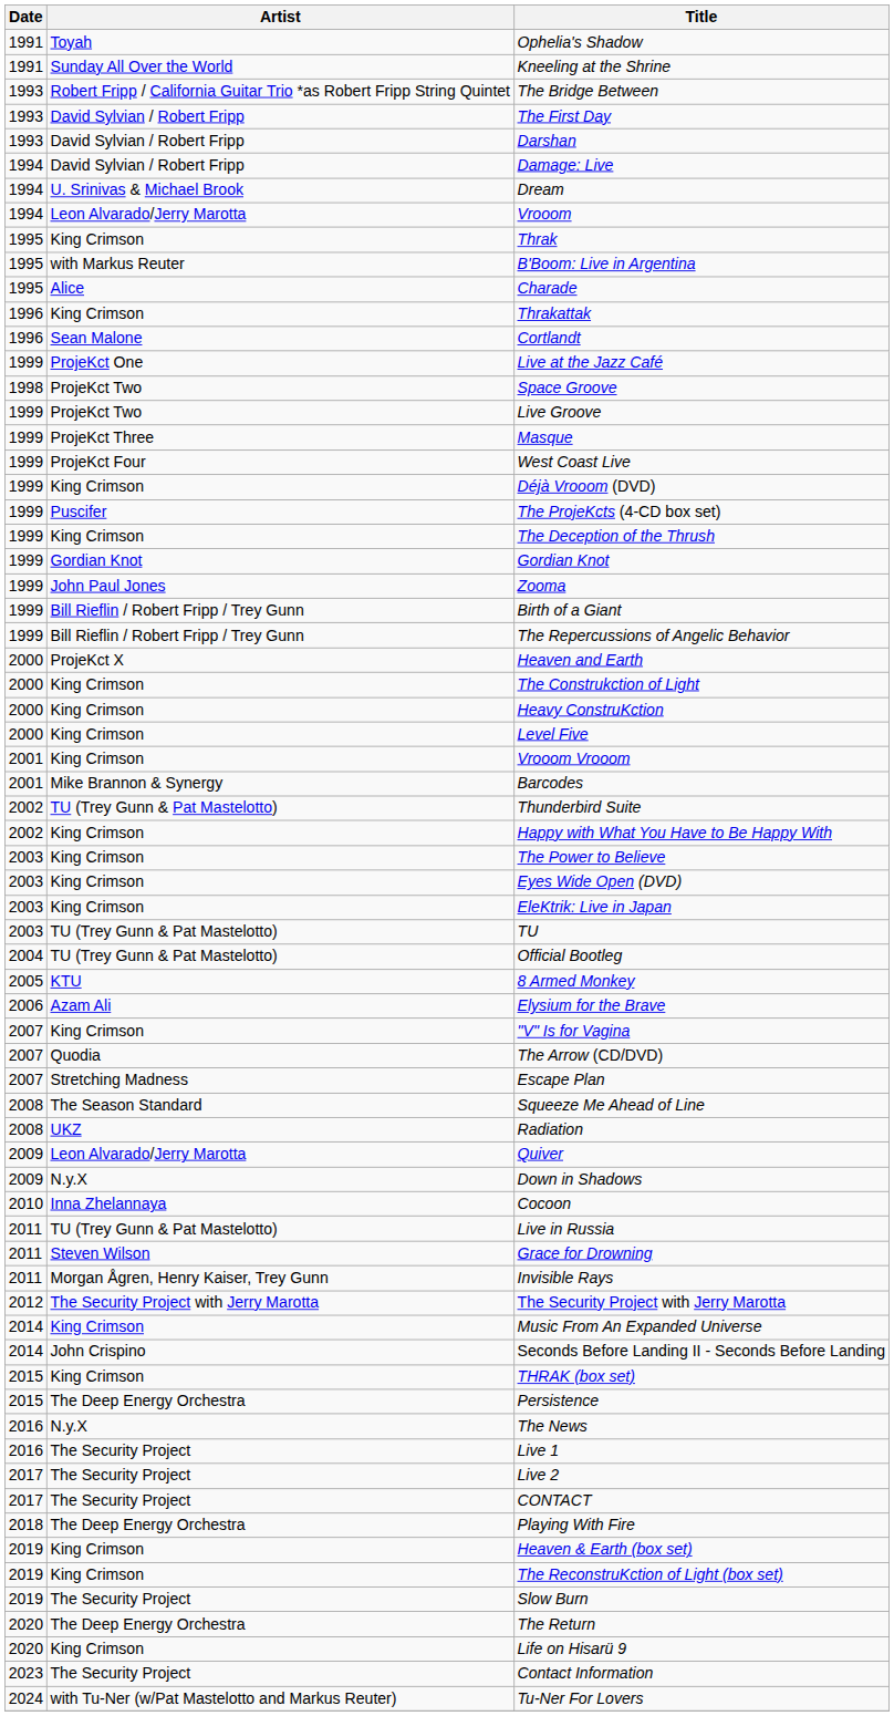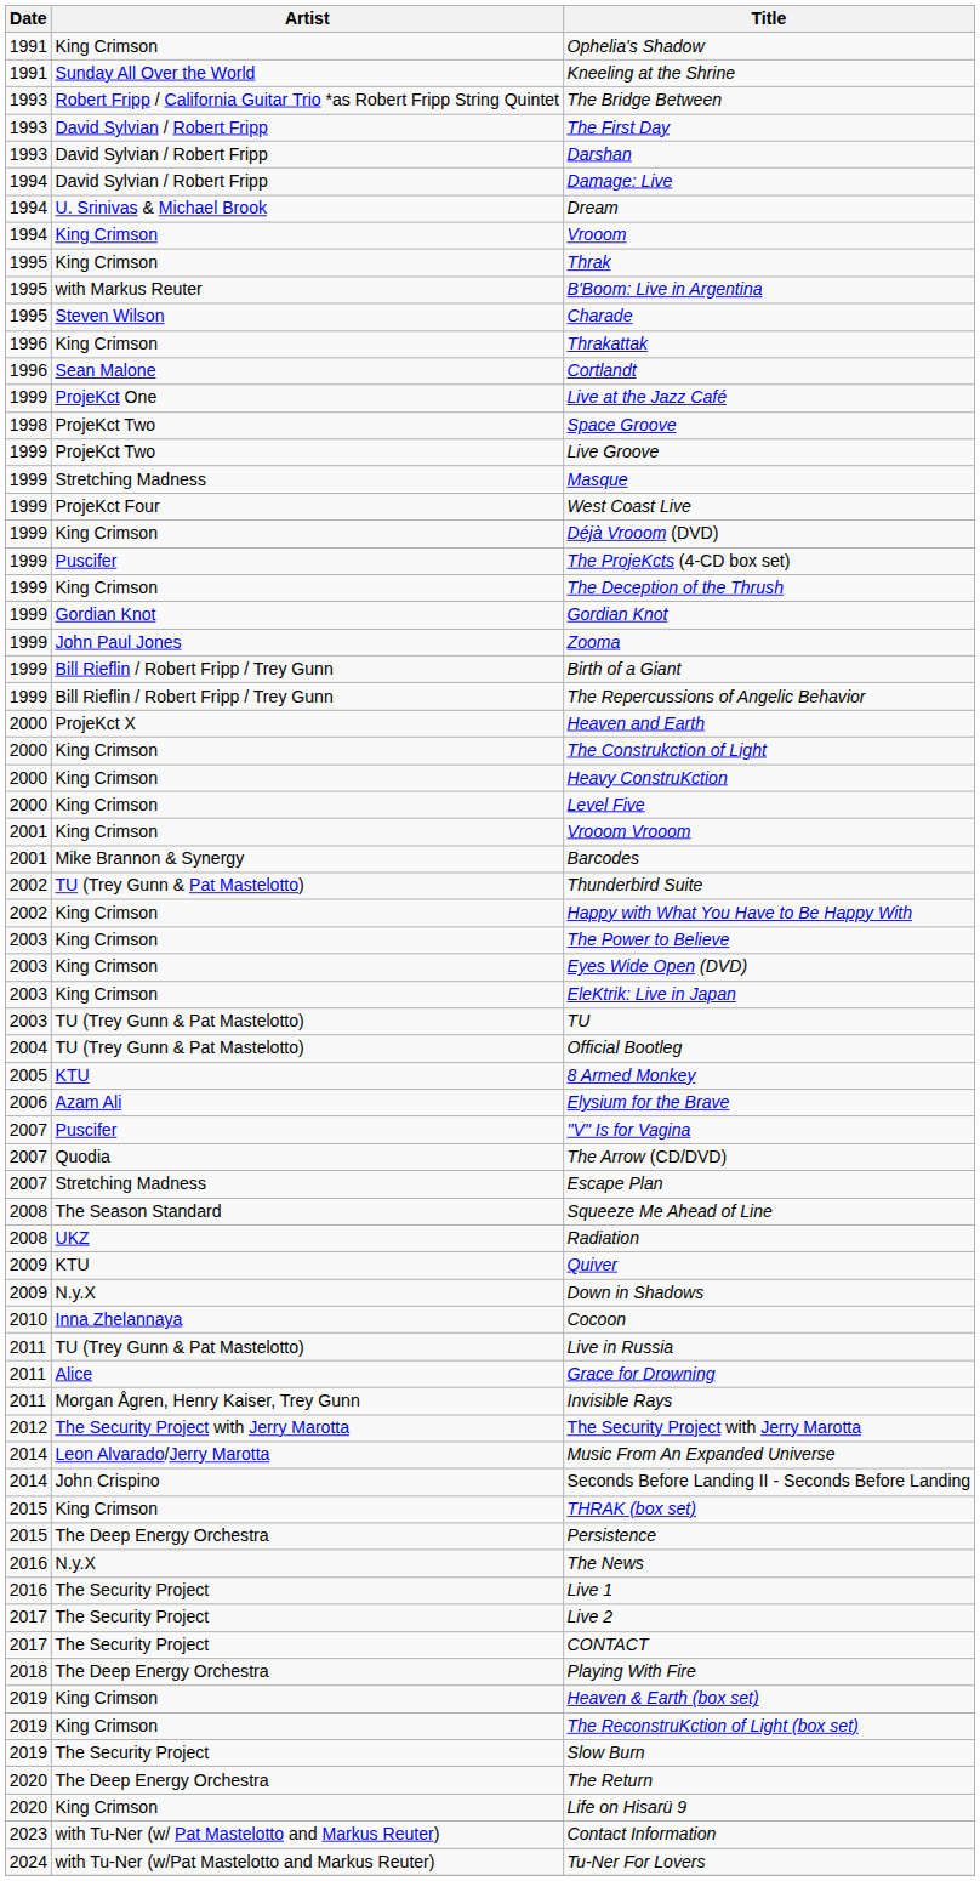 <table class="wikitable sortable">
 <tr>
 <th>Date</th>
 <th>Artist</th>
 <th>Title</th>
 </tr>
 <tr>
 <td>1991</td>
-<td><a href='#'>Toyah</a></td>
+<td>King Crimson</td>
 <td><em>Ophelia's Shadow</em></td>
 </tr>
 <tr>
 <td>1991</td>
 <td><a href='#'>Sunday All Over the World</a></td>
 <td><em>Kneeling at the Shrine</em></td>
 </tr>
 <tr>
 <td>1993</td>
 <td><a href='#'>Robert Fripp</a> / <a href='#'>California Guitar Trio</a> *as Robert Fripp String Quintet</td>
 <td><em>The Bridge Between</em></td>
 </tr>
 <tr>
 <td>1993</td>
 <td><a href='#'>David Sylvian</a> / <a href='#'>Robert Fripp</a></td>
 <td><em><a href='#'>The First Day</a></em></td>
 </tr>
 <tr>
 <td>1993</td>
 <td>David Sylvian / Robert Fripp</td>
 <td><em><a href='#'>Darshan</a></em></td>
 </tr>
 <tr>
 <td>1994</td>
 <td>David Sylvian / Robert Fripp</td>
 <td><em><a href='#'>Damage: Live</a></em></td>
 </tr>
 <tr>
 <td>1994</td>
 <td><a href='#'>U. Srinivas</a> & <a href='#'>Michael Brook</a></td>
 <td><em>Dream</em></td>
 </tr>
 <tr>
 <td>1994</td>
-<td><a href='#'>Leon Alvarado</a>/<a href='#'>Jerry Marotta</a></td>
+<td><a href='#'>King Crimson</a></td>
 <td><em><a href='#'>Vrooom</a></em></td>
 </tr>
 <tr>
 <td>1995</td>
 <td>King Crimson</td>
 <td><em><a href='#'>Thrak</a></em></td>
 </tr>
 <tr>
 <td>1995</td>
 <td>with Markus Reuter</td>
 <td><em><a href='#'>B'Boom: Live in Argentina</a></em></td>
 </tr>
 <tr>
 <td>1995</td>
-<td><a href='#'>Alice</a></td>
+<td><a href='#'>Steven Wilson</a></td>
 <td><em><a href='#'>Charade</a></em></td>
 </tr>
 <tr>
 <td>1996</td>
 <td>King Crimson</td>
 <td><em><a href='#'>Thrakattak</a></em></td>
 </tr>
 <tr>
 <td>1996</td>
 <td><a href='#'>Sean Malone</a></td>
 <td><em><a href='#'>Cortlandt</a></em></td>
 </tr>
 <tr>
 <td>1999</td>
 <td><a href='#'>ProjeKct</a> One</td>
 <td><em><a href='#'>Live at the Jazz Café</a></em></td>
 </tr>
 <tr>
 <td>1998</td>
 <td>ProjeKct Two</td>
 <td><em><a href='#'>Space Groove</a></em></td>
 </tr>
 <tr>
 <td>1999</td>
 <td>ProjeKct Two</td>
 <td><em>Live Groove</em></td>
 </tr>
 <tr>
 <td>1999</td>
-<td>ProjeKct Three</td>
+<td>Stretching Madness</td>
 <td><em><a href='#'>Masque</a></em></td>
 </tr>
 <tr>
 <td>1999</td>
 <td>ProjeKct Four</td>
 <td><em>West Coast Live</em></td>
 </tr>
 <tr>
 <td>1999</td>
 <td>King Crimson</td>
 <td><em><a href='#'>Déjà Vrooom</a></em> (DVD)</td>
 </tr>
 <tr>
 <td>1999</td>
 <td><a href='#'>Puscifer</a></td>
 <td><em><a href='#'>The ProjeKcts</a></em> (4-CD box set)</td>
 </tr>
 <tr>
 <td>1999</td>
 <td>King Crimson</td>
 <td><em><a href='#'>The Deception of the Thrush</a></em></td>
 </tr>
 <tr>
 <td>1999</td>
 <td><a href='#'>Gordian Knot</a></td>
 <td><em><a href='#'>Gordian Knot</a></em></td>
 </tr>
 <tr>
 <td>1999</td>
 <td><a href='#'>John Paul Jones</a></td>
 <td><em><a href='#'>Zooma</a></em></td>
 </tr>
 <tr>
 <td>1999</td>
 <td><a href='#'>Bill Rieflin</a> / Robert Fripp / Trey Gunn</td>
 <td><em>Birth of a Giant</em></td>
 </tr>
 <tr>
 <td>1999</td>
 <td>Bill Rieflin / Robert Fripp / Trey Gunn</td>
 <td><em>The Repercussions of Angelic Behavior</em></td>
 </tr>
 <tr>
 <td>2000</td>
 <td>ProjeKct X</td>
 <td><em><a href='#'>Heaven and Earth</a></em></td>
 </tr>
 <tr>
 <td>2000</td>
 <td>King Crimson</td>
 <td><em><a href='#'>The Construkction of Light</a></em></td>
 </tr>
 <tr>
 <td>2000</td>
 <td>King Crimson</td>
 <td><em><a href='#'>Heavy ConstruKction</a></em></td>
 </tr>
 <tr>
 <td>2000</td>
 <td>King Crimson</td>
 <td><em><a href='#'>Level Five</a></em></td>
 </tr>
 <tr>
 <td>2001</td>
 <td>King Crimson</td>
 <td><em><a href='#'>Vrooom Vrooom</a></em></td>
 </tr>
 <tr>
 <td>2001</td>
 <td>Mike Brannon & Synergy</td>
 <td><em>Barcodes</em></td>
 </tr>
 <tr>
 <td>2002</td>
 <td><a href='#'>TU</a> (Trey Gunn & <a href='#'>Pat Mastelotto</a>)</td>
 <td><em>Thunderbird Suite</em></td>
 </tr>
 <tr>
 <td>2002</td>
 <td>King Crimson</td>
 <td><em><a href='#'>Happy with What You Have to Be Happy With</a></em></td>
 </tr>
 <tr>
 <td>2003</td>
 <td>King Crimson</td>
 <td><em><a href='#'>The Power to Believe</a></em></td>
 </tr>
 <tr>
 <td>2003</td>
 <td>King Crimson</td>
 <td><a href='#'><em>Eyes Wide Open</em></a> <em>(DVD)</em></td>
 </tr>
 <tr>
 <td>2003</td>
 <td>King Crimson</td>
 <td><em><a href='#'>EleKtrik: Live in Japan</a></em></td>
 </tr>
 <tr>
 <td>2003</td>
 <td>TU (Trey Gunn & Pat Mastelotto)</td>
 <td><em>TU</em></td>
 </tr>
 <tr>
 <td>2004</td>
 <td>TU (Trey Gunn & Pat Mastelotto)</td>
 <td><em>Official Bootleg</em></td>
 </tr>
 <tr>
 <td>2005</td>
 <td><a href='#'>KTU</a></td>
 <td><em><a href='#'>8 Armed Monkey</a></em></td>
 </tr>
 <tr>
 <td>2006</td>
 <td><a href='#'>Azam Ali</a></td>
 <td><em><a href='#'>Elysium for the Brave</a></em></td>
 </tr>
 <tr>
 <td>2007</td>
-<td>King Crimson</td>
+<td><a href='#'>Puscifer</a></td>
 <td><em><a href='#'>"V" Is for Vagina</a></em></td>
 </tr>
 <tr>
 <td>2007</td>
 <td>Quodia</td>
 <td><em>The Arrow</em> (CD/DVD)</td>
 </tr>
 <tr>
 <td>2007</td>
 <td>Stretching Madness</td>
 <td><em>Escape Plan</em></td>
 </tr>
 <tr>
 <td>2008</td>
 <td>The Season Standard</td>
 <td><em>Squeeze Me Ahead of Line</em></td>
 </tr>
 <tr>
 <td>2008</td>
 <td><a href='#'>UKZ</a></td>
 <td><em>Radiation</em></td>
 </tr>
 <tr>
 <td>2009</td>
-<td><a href='#'>Leon Alvarado</a>/<a href='#'>Jerry Marotta</a></td>
+<td>KTU</td>
 <td><em><a href='#'>Quiver</a></em></td>
 </tr>
 <tr>
 <td>2009</td>
 <td>N.y.X</td>
 <td><em>Down in Shadows</em></td>
 </tr>
 <tr>
 <td>2010</td>
 <td><a href='#'>Inna Zhelannaya</a></td>
 <td><em>Cocoon</em></td>
 </tr>
 <tr>
 <td>2011</td>
 <td>TU (Trey Gunn & Pat Mastelotto)</td>
 <td><em>Live in Russia</em></td>
 </tr>
 <tr>
 <td>2011</td>
-<td><a href='#'>Steven Wilson</a></td>
+<td><a href='#'>Alice</a></td>
 <td><em><a href='#'>Grace for Drowning</a></em></td>
 </tr>
 <tr>
 <td>2011</td>
 <td>Morgan Ågren, Henry Kaiser, Trey Gunn</td>
 <td><em>Invisible Rays</em></td>
 </tr>
 <tr>
 <td>2012</td>
 <td><a href='#'>The Security Project</a> with <a href='#'>Jerry Marotta</a></td>
 <td><a href='#'>The Security Project</a> with <a href='#'>Jerry Marotta</a></td>
 </tr>
 <tr>
 <td>2014</td>
-<td><a href='#'>King Crimson</a></td>
+<td><a href='#'>Leon Alvarado</a>/<a href='#'>Jerry Marotta</a></td>
 <td><em>Music From An Expanded Universe</em></td>
 </tr>
 <tr>
 <td>2014</td>
 <td>John Crispino</td>
 <td>Seconds Before Landing II - Seconds Before Landing</td>
 </tr>
 <tr>
 <td>2015</td>
 <td>King Crimson</td>
 <td><em><a href='#'>THRAK (box set)</a></em></td>
 </tr>
 <tr>
 <td>2015</td>
 <td>The Deep Energy Orchestra</td>
 <td><em>Persistence</em></td>
 </tr>
 <tr>
 <td>2016</td>
 <td>N.y.X</td>
 <td><em>The News</em></td>
 </tr>
 <tr>
 <td>2016</td>
 <td>The Security Project</td>
 <td><em>Live 1</em></td>
 </tr>
 <tr>
 <td>2017</td>
 <td>The Security Project</td>
 <td><em>Live 2</em></td>
 </tr>
 <tr>
 <td>2017</td>
 <td>The Security Project</td>
 <td><em>CONTACT</em></td>
 </tr>
 <tr>
 <td>2018</td>
 <td>The Deep Energy Orchestra</td>
 <td><em>Playing With Fire</em></td>
 </tr>
 <tr>
 <td>2019</td>
 <td>King Crimson</td>
 <td><em><a href='#'>Heaven & Earth (box set)</a></em></td>
 </tr>
 <tr>
 <td>2019</td>
 <td>King Crimson</td>
 <td><em><a href='#'>The ReconstruKction of Light (box set)</a></em></td>
 </tr>
 <tr>
 <td>2019</td>
 <td>The Security Project</td>
 <td><em>Slow Burn</em></td>
 </tr>
 <tr>
 <td>2020</td>
 <td>The Deep Energy Orchestra</td>
 <td><em>The Return</em></td>
 </tr>
 <tr>
 <td>2020</td>
 <td>King Crimson</td>
 <td><em>Life on Hisarü 9</em></td>
 </tr>
 <tr>
 <td>2023</td>
-<td>The Security Project</td>
+<td>with Tu-Ner (w/ <a href='#'>Pat Mastelotto</a> and <a href='#'>Markus Reuter</a>)</td>
 <td><em>Contact Information</em></td>
 </tr>
 <tr>
 <td>2024</td>
 <td>with Tu-Ner (w/Pat Mastelotto and Markus Reuter)</td>
 <td><em>Tu-Ner For Lovers</em></td>
 </tr>
 <tr>
 </tr>
 </table>
